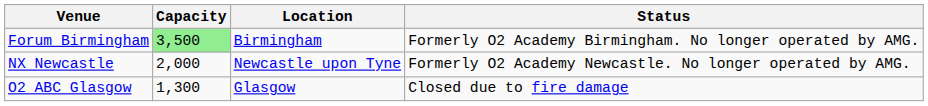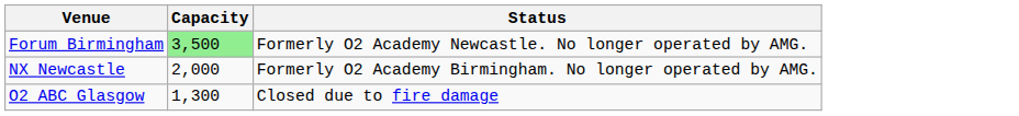 <table class="sortable wikitable">
 <tr>
 <th>Venue</th>
 <th>Capacity</th>
-<th>Location</th>
 <th>Status</th>
 </tr>
 <tr>
 <td><a href='#'>Forum Birmingham</a></td>
 <td style="background: lightgreen;">3,500</td>
-<td><a href='#'>Birmingham</a></td>
-<td>Formerly O2 Academy Birmingham. No longer operated by AMG.</td>
+<td>Formerly O2 Academy Newcastle. No longer operated by AMG.</td>
 </tr>
 <tr>
 <td><a href='#'>NX Newcastle</a></td>
 <td>2,000</td>
-<td><a href='#'>Newcastle upon Tyne</a></td>
-<td>Formerly O2 Academy Newcastle. No longer operated by AMG.</td>
+<td>Formerly O2 Academy Birmingham. No longer operated by AMG.</td>
 </tr>
 <tr>
 <td><a href='#'>O2 ABC Glasgow</a></td>
 <td>1,300</td>
-<td><a href='#'>Glasgow</a></td>
 <td>Closed due to <a href='#'>fire damage</a></td>
 </tr>
 </table>
